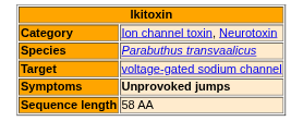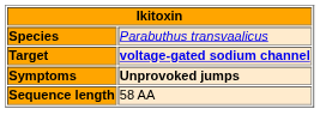 <table style="float:right;" "background-color:orange" border="1">
 <tr>
 <th style="background-color:orange; color:black;" colspan="2">Ikitoxin</th>
-</tr>
-<tr>
-<td style="background-color:orange; color:black;"><strong> Category</strong></td>
-<td style="background-color:Blanchedalmond;"><a href='#'>Ion channel toxin</a>, <a href='#'>Neurotoxin</a></td>
 </tr>
 <tr>
 <td style="background-color:orange; color:black;"><strong>Species </strong></td>
 <td style="background-color:Blanchedalmond;"><em><a href='#'>Parabuthus transvaalicus</a></em></td>
 </tr>
 <tr>
 <td style="background-color:orange; color:black;"><strong> Target </strong></td>
-<td style="background-color:Blanchedalmond;"><a href='#'>voltage-gated sodium channel</a></td>
+<td style="background-color:Blanchedalmond;"><strong><a href='#'>voltage-gated sodium channel</a></strong></td>
 </tr>
 <tr>
 <td style="background-color:orange; color:black;"><strong> Symptoms </strong></td>
 <td style="background-color:Blanchedalmond;"><strong>Unprovoked jumps</strong></td>
 </tr>
 <tr>
 <td style="background-color:orange; color:black;"><strong>Sequence length </strong></td>
 <td style="background-color:Blanchedalmond;">58 AA </td>
 </tr>
 </table>
